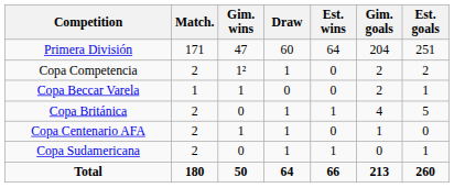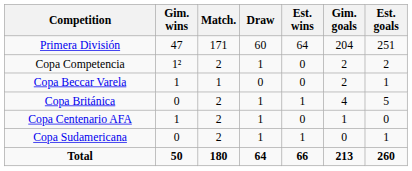 <table class="wikitable sortable"  style="text-align:center">
 <tr>
 <th width=200px>Competition</th>
+<th width=50px>Gim. wins</th>
 <th width=50px>Match.</th>
-<th width=50px>Gim. wins</th>
 <th width=50px>Draw</th>
 <th width=50px>Est. wins</th>
 <th width=50px>Gim. goals</th>
 <th width=50px>Est. goals</th>
 </tr>
 <tr>
 <td><a href='#'>Primera División</a></td>
+<td>47</td>
 <td>171</td>
-<td>47</td>
 <td>60</td>
 <td>64</td>
 <td>204</td>
 <td>251</td>
 </tr>
 <tr>
 <td>Copa Competencia</td>
+<td>1²</td>
 <td>2</td>
-<td>1²</td>
 <td>1</td>
 <td>0</td>
 <td>2</td>
 <td>2</td>
 </tr>
 <tr>
 <td><a href='#'>Copa Beccar Varela</a></td>
 <td>1</td>
 <td>1</td>
 <td>0</td>
 <td>0</td>
 <td>2</td>
 <td>1</td>
 </tr>
 <tr>
 <td><a href='#'>Copa Británica</a></td>
+<td>0</td>
 <td>2</td>
-<td>0</td>
 <td>1</td>
 <td>1</td>
 <td>4</td>
 <td>5</td>
 </tr>
 <tr>
 <td><a href='#'>Copa Centenario AFA</a></td>
+<td>1</td>
 <td>2</td>
-<td>1</td>
 <td>1</td>
 <td>0</td>
 <td>1</td>
 <td>0</td>
 </tr>
 <tr>
 <td><a href='#'>Copa Sudamericana</a></td>
+<td>0</td>
 <td>2</td>
-<td>0</td>
 <td>1</td>
 <td>1</td>
 <td>0</td>
 <td>1</td>
 </tr>
 <tr>
 <td><strong>Total</strong></td>
+<td><strong>50</strong></td>
 <td><strong>180</strong></td>
-<td><strong>50</strong></td>
 <td><strong>64</strong></td>
 <td><strong>66</strong></td>
 <td><strong>213</strong></td>
 <td><strong>260</strong></td>
 </tr>
 </table>
